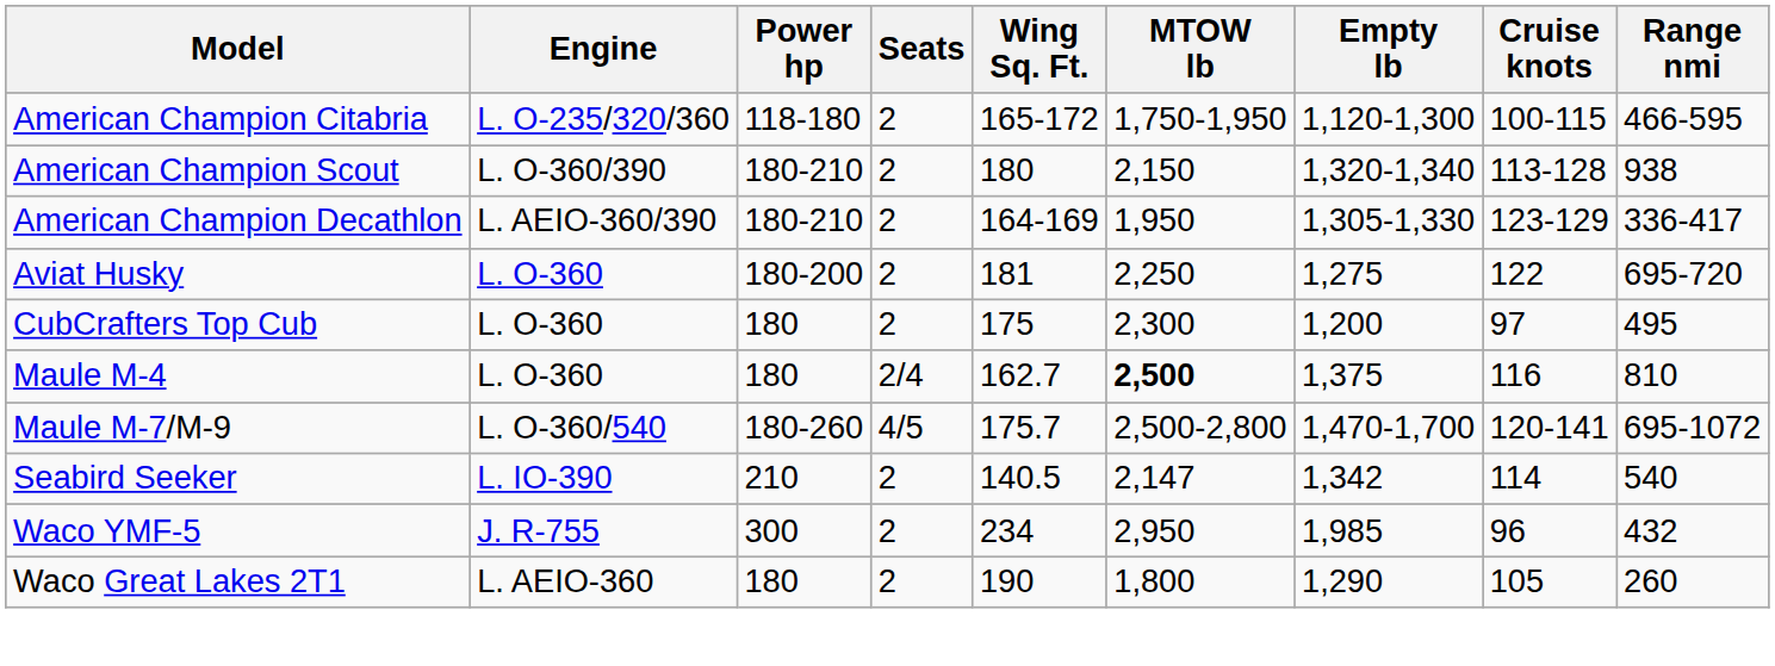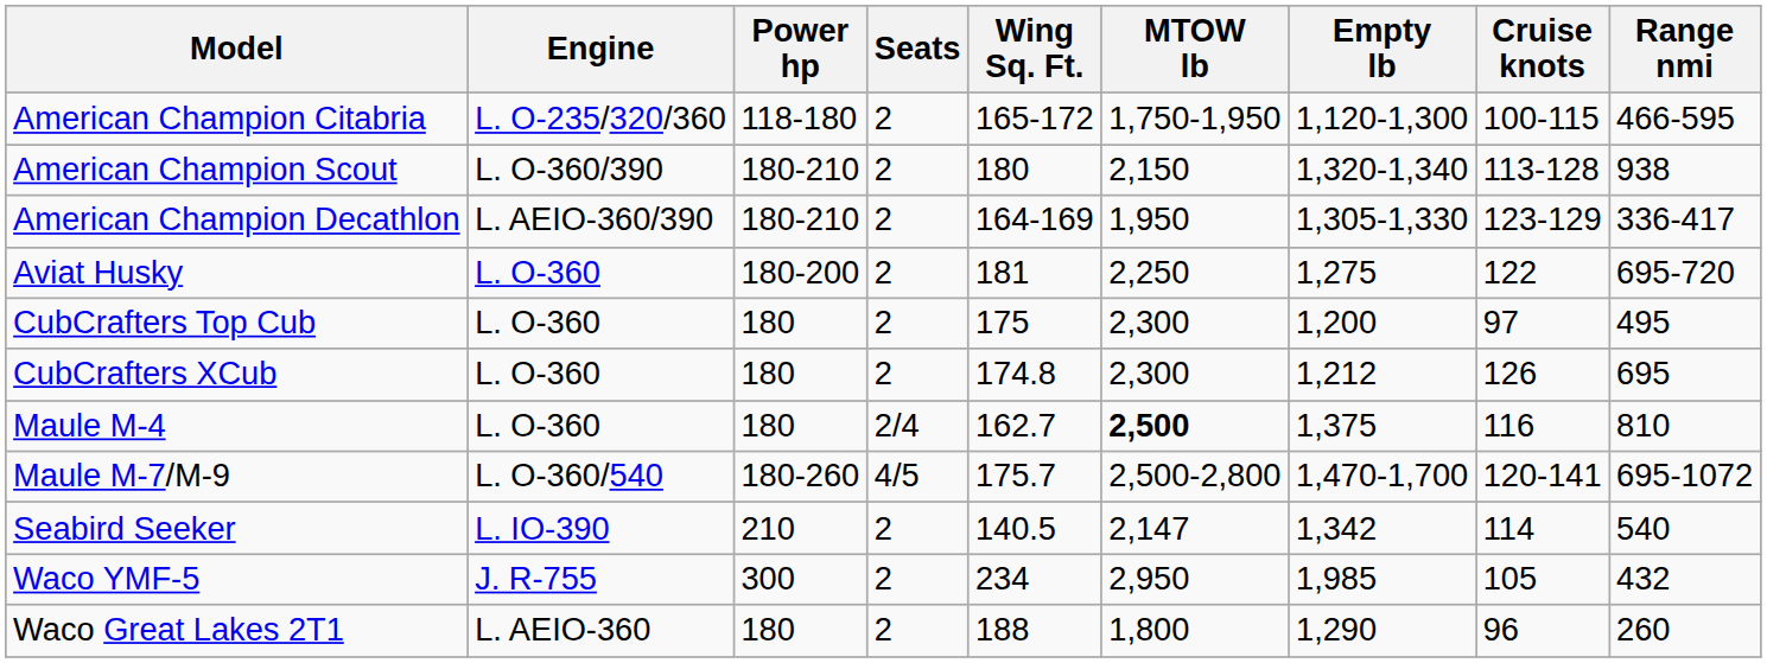 <table class="wikitable sortable">
 <tr>
 <th>Model</th>
 <th>Engine</th>
 <th data-sort-type="number">Power<br>hp</th>
 <th data-sort-type="number">Seats</th>
 <th data-sort-type="number">Wing<br>Sq. Ft.</th>
 <th data-sort-type="number">MTOW<br>lb</th>
 <th data-sort-type="number">Empty<br>lb</th>
 <th data-sort-type="number">Cruise<br>knots</th>
 <th data-sort-type="number">Range<br>nmi</th>
 </tr>
 <tr>
 <td><a href='#'>American Champion Citabria</a></td>
 <td><a href='#'>L. O-235</a>/<a href='#'>320</a>/360</td>
 <td>118-180</td>
 <td>2</td>
 <td>165-172</td>
 <td>1,750-1,950</td>
 <td>1,120-1,300</td>
 <td>100-115</td>
 <td>466-595</td>
 </tr>
 <tr>
 <td><a href='#'>American Champion Scout</a></td>
 <td>L. O-360/390</td>
 <td>180-210</td>
 <td>2</td>
 <td>180</td>
 <td>2,150</td>
 <td>1,320-1,340</td>
 <td>113-128</td>
 <td>938</td>
 </tr>
 <tr>
 <td><a href='#'>American Champion Decathlon</a></td>
 <td>L. AEIO-360/390</td>
 <td>180-210</td>
 <td>2</td>
 <td>164-169</td>
 <td>1,950</td>
 <td>1,305-1,330</td>
 <td>123-129</td>
 <td>336-417</td>
 </tr>
 <tr>
 <td><a href='#'>Aviat Husky</a></td>
 <td><a href='#'>L. O-360</a></td>
 <td>180-200</td>
 <td>2</td>
 <td>181</td>
 <td>2,250</td>
 <td>1,275</td>
 <td>122</td>
 <td>695-720</td>
 </tr>
 <tr>
 <td><a href='#'>CubCrafters Top Cub</a></td>
 <td>L. O-360</td>
 <td>180</td>
 <td>2</td>
 <td>175</td>
 <td>2,300</td>
 <td>1,200</td>
 <td>97</td>
 <td>495</td>
 </tr>
 <tr>
+<td><a href='#'>CubCrafters XCub</a></td>
+<td>L. O-360</td>
+<td>180</td>
+<td>2</td>
+<td>174.8</td>
+<td>2,300</td>
+<td>1,212</td>
+<td>126</td>
+<td>695</td>
+</tr>
+<tr>
 <td><a href='#'>Maule M-4</a></td>
 <td>L. O-360</td>
 <td>180</td>
 <td>2/4</td>
 <td>162.7</td>
 <td><strong>2,500</strong></td>
 <td>1,375</td>
 <td>116</td>
 <td>810</td>
 </tr>
 <tr>
 <td><a href='#'>Maule M-7</a>/M-9</td>
 <td>L. O-360/<a href='#'>540</a></td>
 <td>180-260</td>
 <td>4/5</td>
 <td>175.7</td>
 <td>2,500-2,800</td>
 <td>1,470-1,700</td>
 <td>120-141</td>
 <td>695-1072</td>
 </tr>
 <tr>
 <td><a href='#'>Seabird Seeker</a></td>
 <td><a href='#'>L. IO-390</a></td>
 <td>210</td>
 <td>2</td>
 <td>140.5</td>
 <td>2,147</td>
 <td>1,342</td>
 <td>114</td>
 <td>540</td>
 </tr>
 <tr>
 <td><a href='#'>Waco YMF-5</a></td>
 <td><a href='#'>J. R-755</a></td>
 <td>300</td>
 <td>2</td>
 <td>234</td>
 <td>2,950</td>
 <td>1,985</td>
-<td>96</td>
+<td>105</td>
 <td>432</td>
 </tr>
 <tr>
 <td>Waco <a href='#'>Great Lakes 2T1</a></td>
 <td>L. AEIO-360</td>
 <td>180</td>
 <td>2</td>
-<td>190</td>
+<td>188</td>
 <td>1,800</td>
 <td>1,290</td>
-<td>105</td>
+<td>96</td>
 <td>260</td>
 </tr>
 </table>
